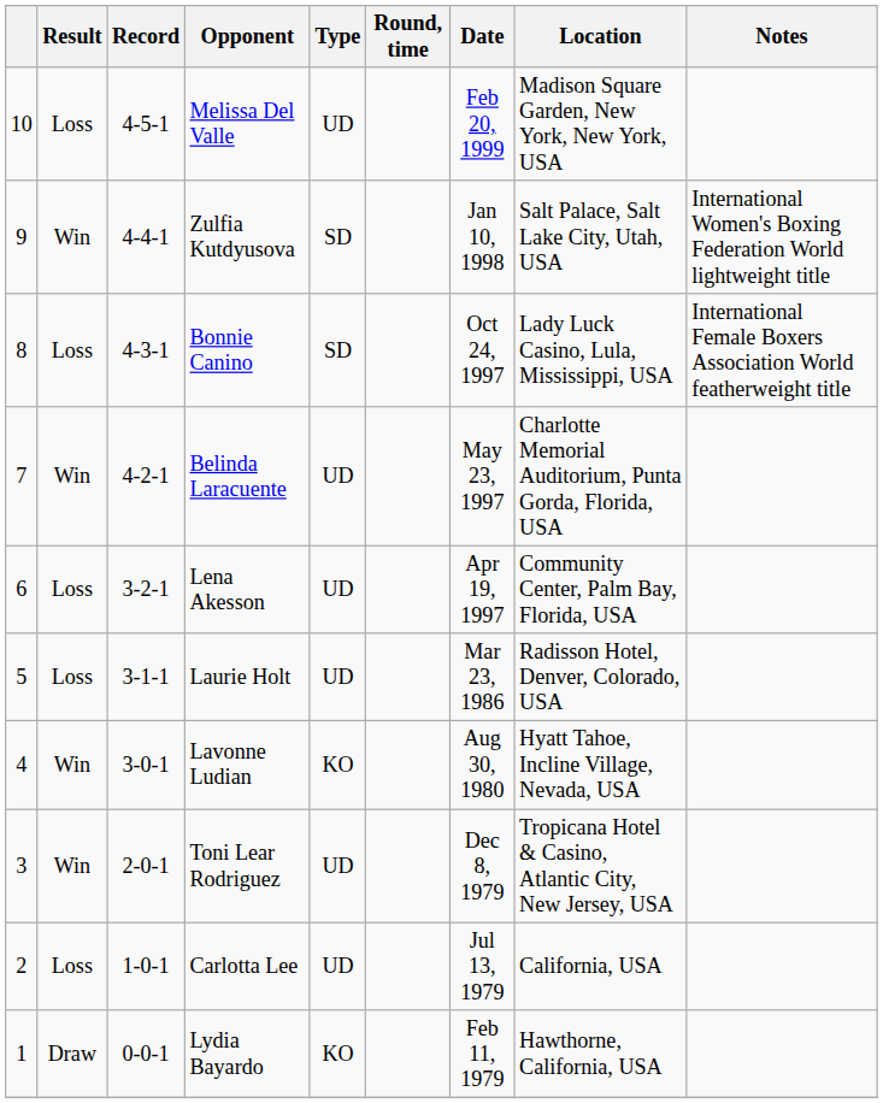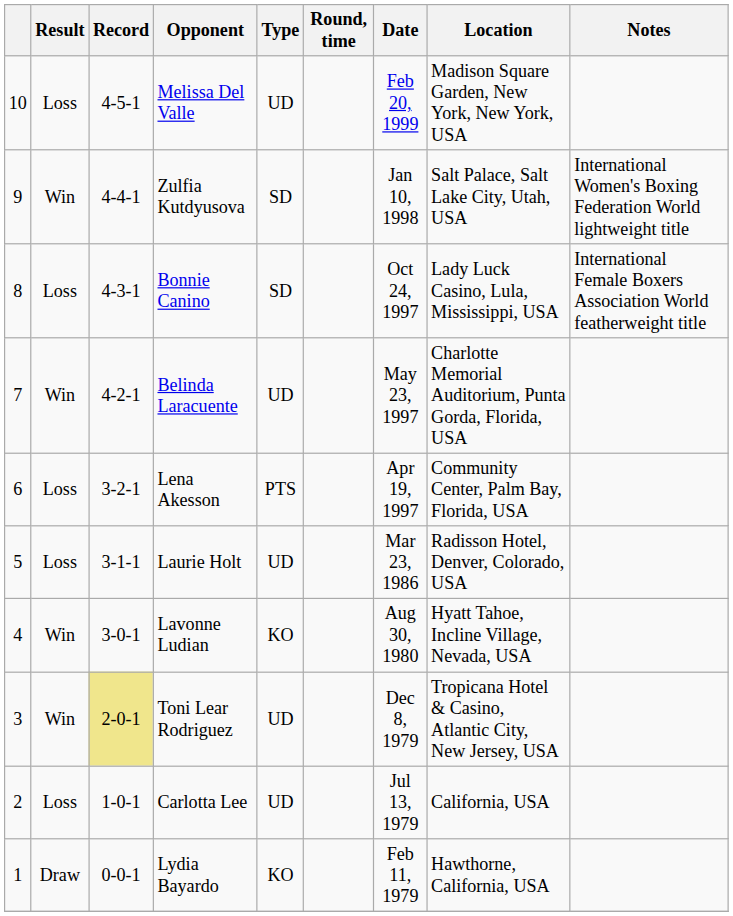 <table class="wikitable" style="text-align:center; font-size:95%">
 <tr>
 <th></th>
 <th>Result</th>
 <th>Record</th>
 <th>Opponent</th>
 <th>Type</th>
 <th>Round, time</th>
 <th>Date</th>
 <th>Location</th>
 <th>Notes</th>
 </tr>
 <tr>
 <td>10</td>
 <td>Loss</td>
 <td>4-5-1</td>
 <td style="text-align:left;"> <a href='#'>Melissa Del Valle</a></td>
 <td>UD</td>
 <td></td>
 <td><a href='#'>Feb 20, 1999</a></td>
 <td style="text-align:left;"> Madison Square Garden, New York, New York, USA</td>
 <td style="text-align:left;"></td>
 </tr>
 <tr>
 <td>9</td>
 <td>Win</td>
 <td>4-4-1</td>
 <td style="text-align:left;"> Zulfia Kutdyusova</td>
 <td>SD</td>
 <td></td>
 <td>Jan 10, 1998</td>
 <td style="text-align:left;"> Salt Palace, Salt Lake City, Utah, USA</td>
 <td style="text-align:left;">International Women's Boxing Federation World lightweight title</td>
 </tr>
 <tr>
 <td>8</td>
 <td>Loss</td>
 <td>4-3-1</td>
 <td style="text-align:left;"> <a href='#'>Bonnie Canino</a></td>
 <td>SD</td>
 <td></td>
 <td>Oct 24, 1997</td>
 <td style="text-align:left;"> Lady Luck Casino, Lula, Mississippi, USA</td>
 <td style="text-align:left;">International Female Boxers Association World featherweight title</td>
 </tr>
 <tr>
 <td>7</td>
 <td>Win</td>
 <td>4-2-1</td>
 <td style="text-align:left;"> <a href='#'>Belinda Laracuente</a></td>
 <td>UD</td>
 <td></td>
 <td>May 23, 1997</td>
 <td style="text-align:left;"> Charlotte Memorial Auditorium, Punta Gorda, Florida, USA</td>
 <td style="text-align:left;"></td>
 </tr>
 <tr>
 <td>6</td>
 <td>Loss</td>
 <td>3-2-1</td>
 <td style="text-align:left;"> Lena Akesson</td>
-<td>UD</td>
+<td>PTS</td>
 <td></td>
 <td>Apr 19, 1997</td>
 <td style="text-align:left;"> Community Center, Palm Bay, Florida, USA</td>
 <td style="text-align:left;"></td>
 </tr>
 <tr>
 <td>5</td>
 <td>Loss</td>
 <td>3-1-1</td>
 <td style="text-align:left;"> Laurie Holt</td>
 <td>UD</td>
 <td></td>
 <td>Mar 23, 1986</td>
 <td style="text-align:left;"> Radisson Hotel, Denver, Colorado, USA</td>
 <td style="text-align:left;"></td>
 </tr>
 <tr>
 <td>4</td>
 <td>Win</td>
 <td>3-0-1</td>
 <td style="text-align:left;"> Lavonne Ludian</td>
 <td>KO</td>
 <td></td>
 <td>Aug 30, 1980</td>
 <td style="text-align:left;"> Hyatt Tahoe, Incline Village, Nevada, USA</td>
 <td style="text-align:left;"></td>
 </tr>
 <tr>
 <td>3</td>
 <td>Win</td>
-<td>2-0-1</td>
+<td style="background: khaki;">2-0-1</td>
 <td style="text-align:left;"> Toni Lear Rodriguez</td>
 <td>UD</td>
 <td></td>
 <td>Dec 8, 1979</td>
 <td style="text-align:left;"> Tropicana Hotel & Casino, Atlantic City, New Jersey, USA</td>
 <td style="text-align:left;"></td>
 </tr>
 <tr>
 <td>2</td>
 <td>Loss</td>
 <td>1-0-1</td>
 <td style="text-align:left;"> Carlotta Lee</td>
 <td>UD</td>
 <td></td>
 <td>Jul 13, 1979</td>
 <td style="text-align:left;"> California, USA</td>
 <td style="text-align:left;"></td>
 </tr>
 <tr>
 <td>1</td>
 <td>Draw</td>
 <td>0-0-1</td>
 <td style="text-align:left;"> Lydia Bayardo</td>
 <td>KO</td>
 <td></td>
 <td>Feb 11, 1979</td>
 <td style="text-align:left;"> Hawthorne, California, USA</td>
 <td style="text-align:left;"></td>
 </tr>
 <tr>
 </tr>
 </table>
